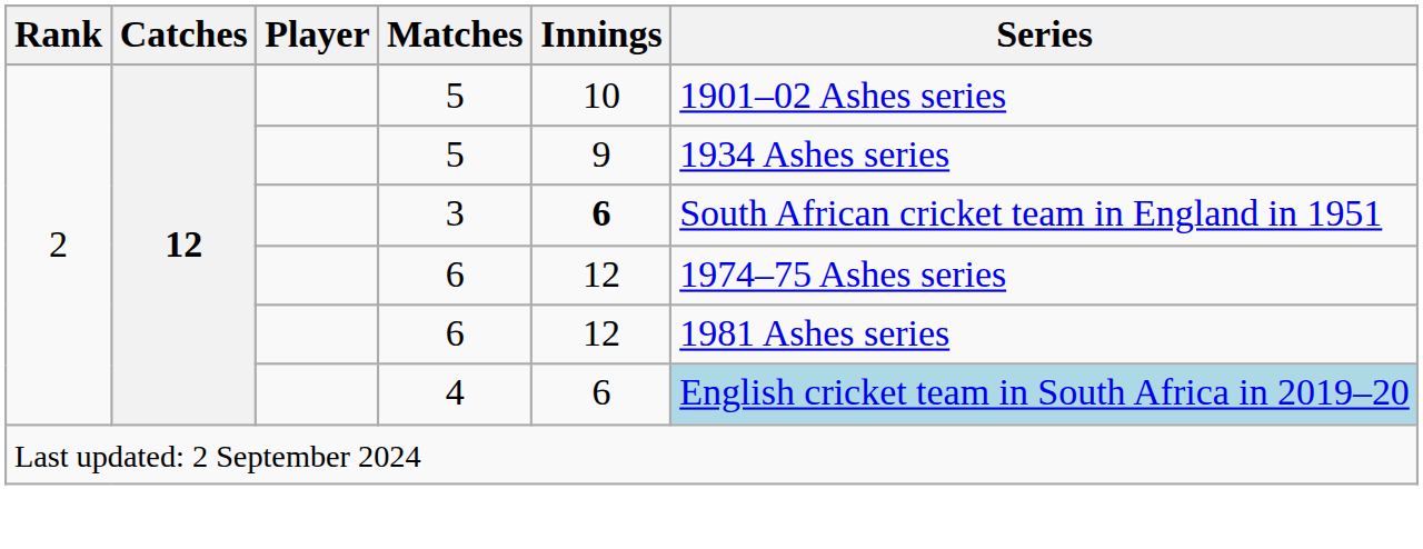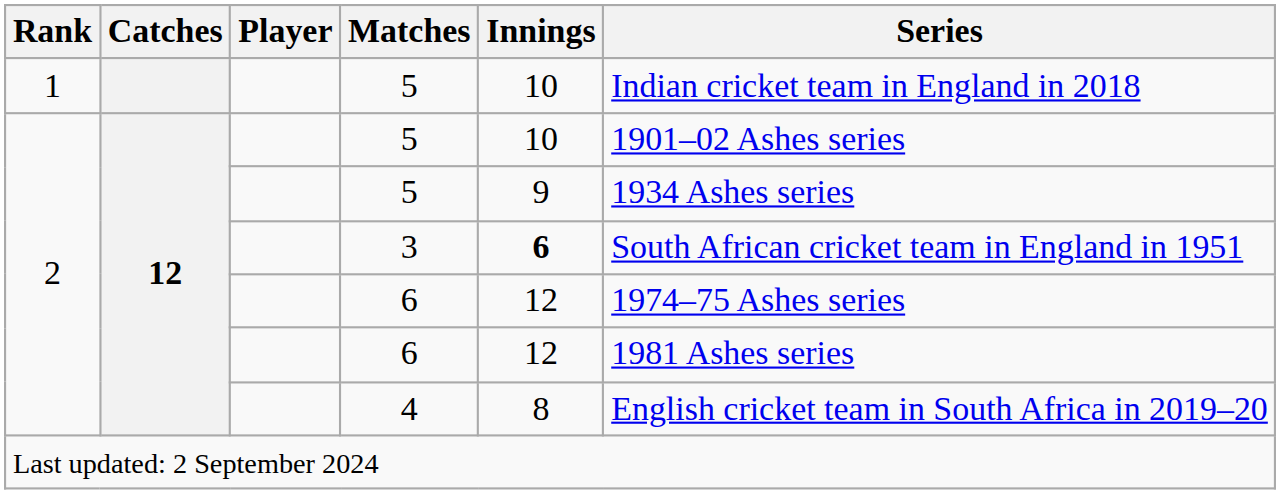 <table class="wikitable plainrowheaders sortable">
 <tr>
 <th scope=col>Rank</th>
 <th scope=col>Catches</th>
 <th scope=col>Player</th>
 <th scope=col>Matches</th>
 <th scope=col>Innings</th>
 <th scope=col>Series</th>
+</tr>
+<tr>
+<td align=center>1</td>
+<th scope=row style=text-align:center;></th>
+<td></td>
+<td align=center>5</td>
+<td align=center>10</td>
+<td><a href='#'>Indian cricket team in England in 2018</a></td>
 </tr>
 <tr>
 <td align=center rowspan=6>2</td>
 <th scope=row style=text-align:center; rowspan=6>12</th>
 <td></td>
 <td align=center>5</td>
 <td align=center>10</td>
 <td><a href='#'>1901–02 Ashes series</a></td>
 </tr>
 <tr>
 <td></td>
 <td align=center>5</td>
 <td align=center>9</td>
 <td><a href='#'>1934 Ashes series</a></td>
 </tr>
 <tr>
 <td></td>
 <td align=center>3</td>
 <td align=center><strong>6</strong></td>
 <td><a href='#'>South African cricket team in England in 1951</a></td>
 </tr>
 <tr>
 <td></td>
 <td align=center>6</td>
 <td align=center>12</td>
 <td><a href='#'>1974–75 Ashes series</a></td>
 </tr>
 <tr>
 <td></td>
 <td align=center>6</td>
 <td align=center>12</td>
 <td><a href='#'>1981 Ashes series</a></td>
 </tr>
 <tr>
 <td></td>
 <td align=center>4</td>
-<td align=center>6</td>
-<td style="background: lightblue;"><a href='#'>English cricket team in South Africa in 2019–20</a></td>
+<td align=center>8</td>
+<td><a href='#'>English cricket team in South Africa in 2019–20</a></td>
 </tr>
 <tr class=sortbottom>
 <td colspan=6><small>Last updated: 2 September 2024</small></td>
 </tr>
 </table>
